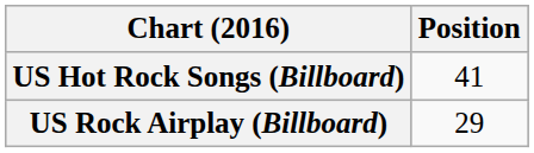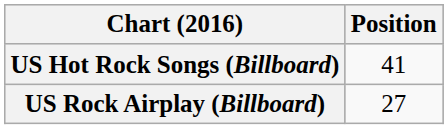 <table class="wikitable plainrowheaders" style="text-align:center">
 <tr>
 <th scope="col">Chart (2016)</th>
 <th scope="col">Position</th>
 </tr>
 <tr>
 <th scope="row">US Hot Rock Songs (<em>Billboard</em>)</th>
 <td>41</td>
 </tr>
 <tr>
 <th scope="row">US Rock Airplay (<em>Billboard</em>)</th>
-<td>29</td>
+<td>27</td>
 </tr>
 </table>
